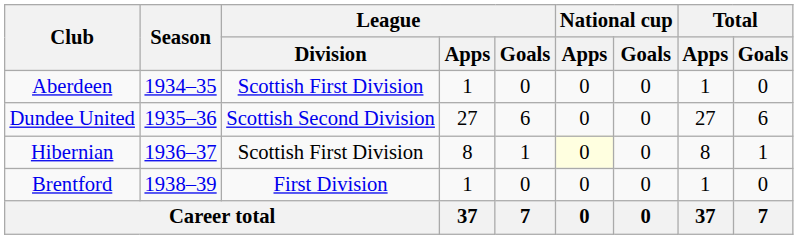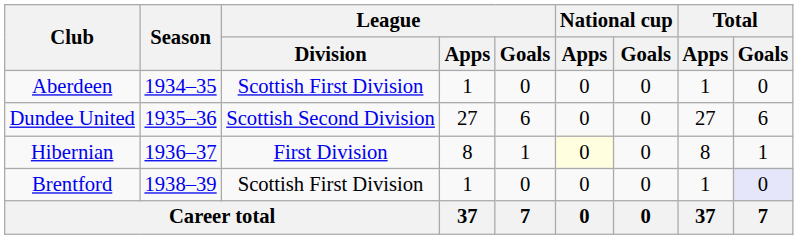 <table class="wikitable" style="text-align: center;">
 <tr>
 <th rowspan="2">Club</th>
 <th rowspan="2">Season</th>
 <th colspan="3">League</th>
 <th colspan="2">National cup</th>
 <th colspan="2">Total</th>
 </tr>
 <tr>
 <th>Division</th>
 <th>Apps</th>
 <th>Goals</th>
 <th>Apps</th>
 <th>Goals</th>
 <th>Apps</th>
 <th>Goals</th>
 </tr>
 <tr>
 <td><a href='#'>Aberdeen</a></td>
 <td><a href='#'>1934–35</a></td>
 <td><a href='#'>Scottish First Division</a></td>
 <td>1</td>
 <td>0</td>
 <td>0</td>
 <td>0</td>
 <td>1</td>
 <td>0</td>
 </tr>
 <tr>
 <td><a href='#'>Dundee United</a></td>
 <td><a href='#'>1935–36</a></td>
 <td><a href='#'>Scottish Second Division</a></td>
 <td>27</td>
 <td>6</td>
 <td>0</td>
 <td>0</td>
 <td>27</td>
 <td>6</td>
 </tr>
 <tr>
 <td><a href='#'>Hibernian</a></td>
 <td><a href='#'>1936–37</a></td>
-<td>Scottish First Division</td>
+<td><a href='#'>First Division</a></td>
 <td>8</td>
 <td>1</td>
 <td style="background: lightyellow;">0</td>
 <td>0</td>
 <td>8</td>
 <td>1</td>
 </tr>
 <tr>
 <td><a href='#'>Brentford</a></td>
 <td><a href='#'>1938–39</a></td>
-<td><a href='#'>First Division</a></td>
+<td>Scottish First Division</td>
 <td>1</td>
 <td>0</td>
 <td>0</td>
 <td>0</td>
 <td>1</td>
-<td>0</td>
+<td style="background: lavender;">0</td>
 </tr>
 <tr>
 <th colspan="3">Career total</th>
 <th>37</th>
 <th>7</th>
 <th>0</th>
 <th>0</th>
 <th>37</th>
 <th>7</th>
 </tr>
 </table>
